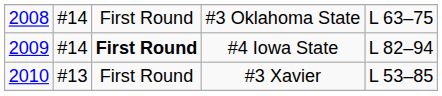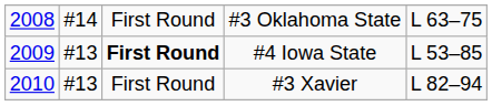 <table class="wikitable" style="text-align:center">
 <tr>
 </tr>
 <tr>
 <td rowspan=1><a href='#'>2008</a></td>
 <td>#14</td>
 <td>First Round</td>
 <td>#3 Oklahoma State</td>
 <td>L 63–75</td>
 </tr>
 <tr style="text-align:center;">
 <td rowspan=1><a href='#'>2009</a></td>
-<td>#14</td>
+<td>#13</td>
 <td><strong>First Round</strong></td>
 <td>#4 Iowa State</td>
-<td>L 82–94</td>
+<td>L 53–85</td>
 </tr>
 <tr style="text-align:center;">
 <td rowspan=1><a href='#'>2010</a></td>
 <td>#13</td>
 <td>First Round</td>
 <td>#3 Xavier</td>
-<td>L 53–85</td>
+<td>L 82–94</td>
 </tr>
 <tr style="text-align:center;">
 </tr>
 </table>
